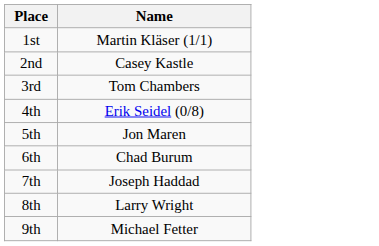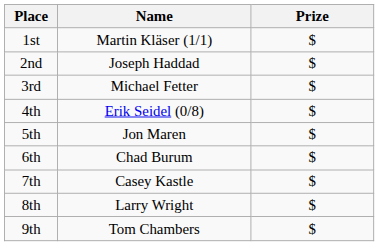 <table class="wikitable">
 <tr>
 <th width="50">Place</th>
 <th width="200">Name</th>
+<th width="125">Prize</th>
 </tr>
 <tr>
 <td align = "center">1st</td>
 <td align = "center">Martin Kläser (1/1)</td>
+<td align = "center">$</td>
 </tr>
 <tr>
 <td align = "center">2nd</td>
-<td align = "center">Casey Kastle</td>
+<td align = "center">Joseph Haddad</td>
+<td align = "center">$</td>
 </tr>
 <tr>
 <td align = "center">3rd</td>
-<td align = "center">Tom Chambers</td>
+<td align = "center">Michael Fetter</td>
+<td align = "center">$</td>
 </tr>
 <tr>
 <td align = "center">4th</td>
 <td align = "center"><a href='#'>Erik Seidel</a> (0/8)</td>
+<td align = "center">$</td>
 </tr>
 <tr>
 <td align = "center">5th</td>
 <td align = "center">Jon Maren</td>
+<td align = "center">$</td>
 </tr>
 <tr>
 <td align = "center">6th</td>
 <td align = "center">Chad Burum</td>
+<td align = "center">$</td>
 </tr>
 <tr>
 <td align = "center">7th</td>
-<td align = "center">Joseph Haddad</td>
+<td align = "center">Casey Kastle</td>
+<td align = "center">$</td>
 </tr>
 <tr>
 <td align = "center">8th</td>
 <td align = "center">Larry Wright</td>
+<td align = "center">$</td>
 </tr>
 <tr>
 <td align = "center">9th</td>
-<td align = "center">Michael Fetter</td>
+<td align = "center">Tom Chambers</td>
+<td align = "center">$</td>
 </tr>
 </table>
